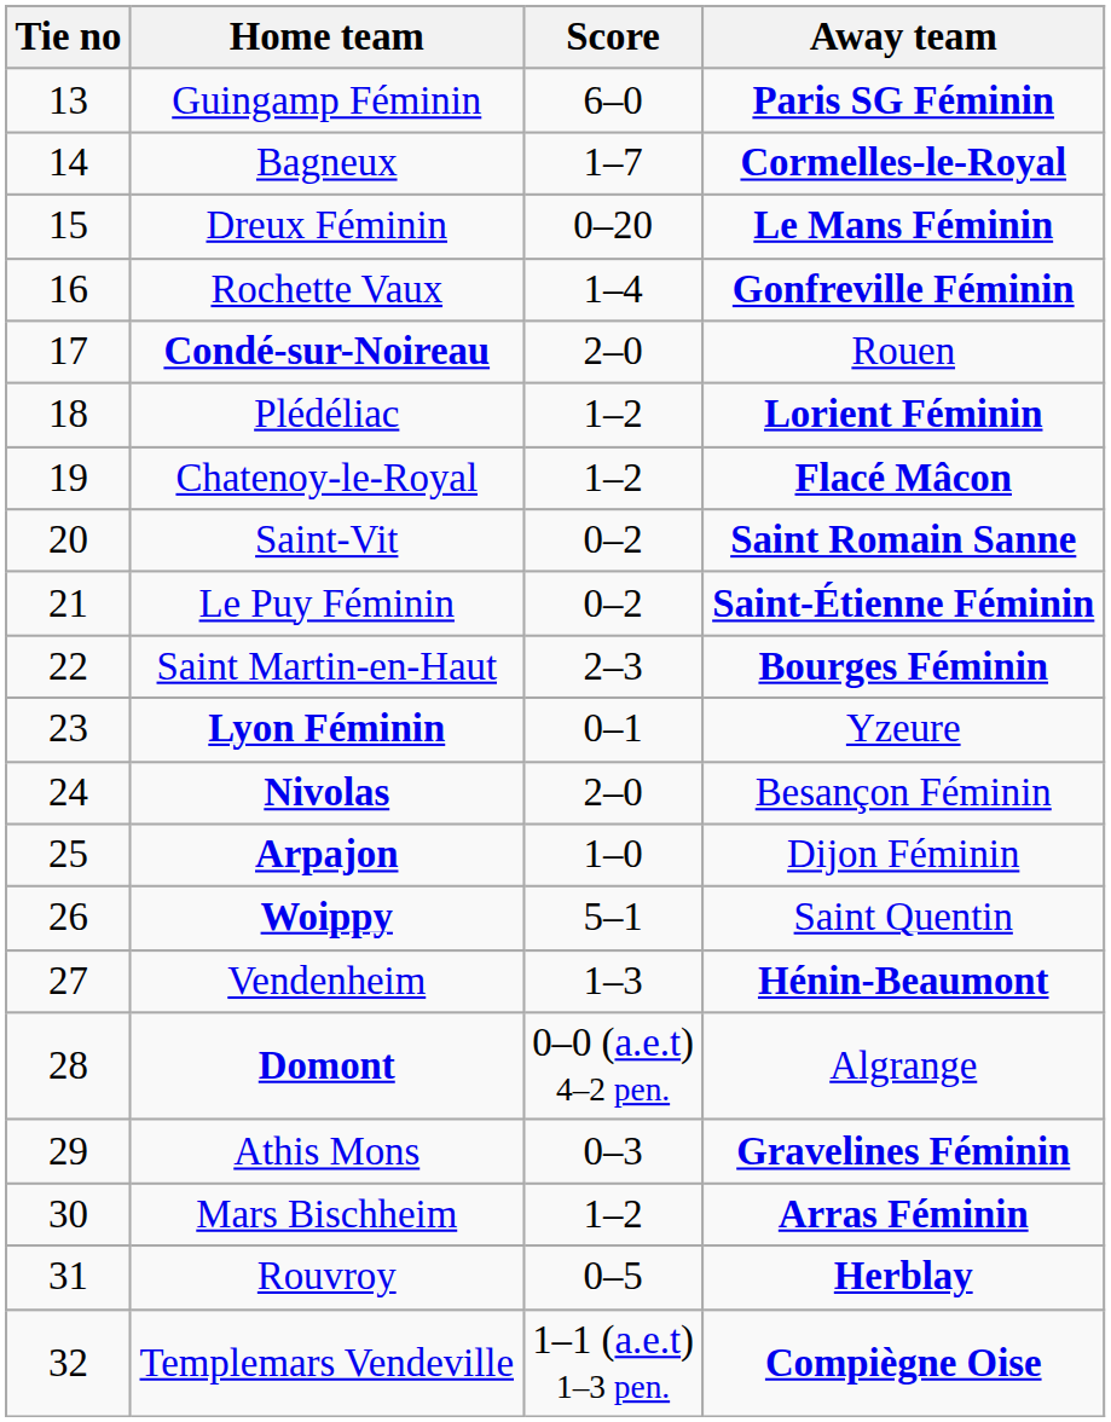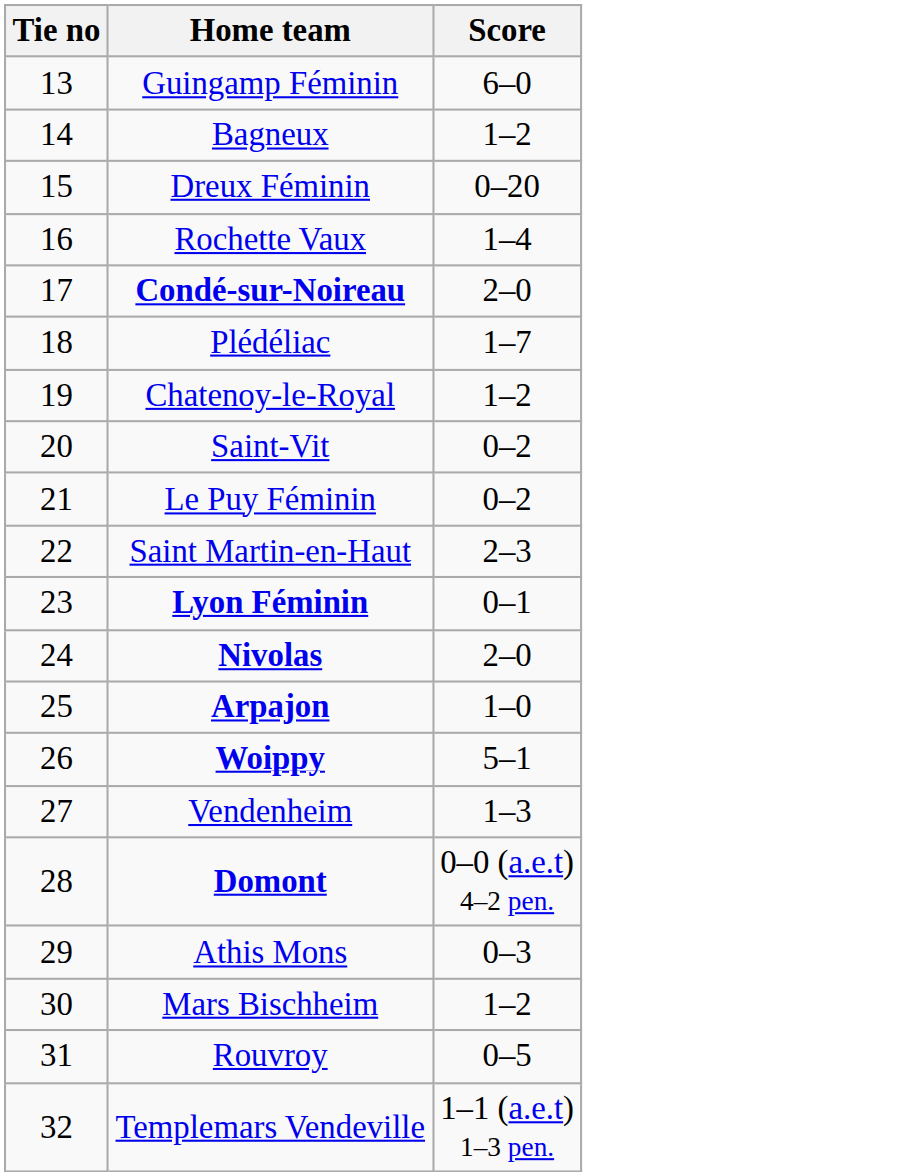 <table class="wikitable" style="text-align:center">
 <tr>
 <th>Tie no</th>
 <th>Home team</th>
 <th>Score</th>
-<th>Away team</th>
 </tr>
 <tr>
 <td>13</td>
 <td><a href='#'>Guingamp Féminin</a></td>
 <td>6–0</td>
-<td><strong><a href='#'>Paris SG Féminin</a></strong></td>
 </tr>
 <tr>
 <td>14</td>
 <td><a href='#'>Bagneux</a></td>
-<td>1–7</td>
-<td><strong><a href='#'>Cormelles-le-Royal</a></strong></td>
+<td>1–2</td>
 </tr>
 <tr>
 <td>15</td>
 <td><a href='#'>Dreux Féminin</a></td>
 <td>0–20</td>
-<td><strong><a href='#'>Le Mans Féminin</a></strong></td>
 </tr>
 <tr>
 <td>16</td>
 <td><a href='#'>Rochette Vaux</a></td>
 <td>1–4</td>
-<td><strong><a href='#'>Gonfreville Féminin</a></strong></td>
 </tr>
 <tr>
 <td>17</td>
 <td><strong><a href='#'>Condé-sur-Noireau</a></strong></td>
 <td>2–0</td>
-<td><a href='#'>Rouen</a></td>
 </tr>
 <tr>
 <td>18</td>
 <td><a href='#'>Plédéliac</a></td>
-<td>1–2</td>
-<td><strong><a href='#'>Lorient Féminin</a></strong></td>
+<td>1–7</td>
 </tr>
 <tr>
 <td>19</td>
 <td><a href='#'>Chatenoy-le-Royal</a></td>
 <td>1–2</td>
-<td><strong><a href='#'>Flacé Mâcon</a></strong></td>
 </tr>
 <tr>
 <td>20</td>
 <td><a href='#'>Saint-Vit</a></td>
 <td>0–2</td>
-<td><strong><a href='#'>Saint Romain Sanne</a></strong></td>
 </tr>
 <tr>
 <td>21</td>
 <td><a href='#'>Le Puy Féminin</a></td>
 <td>0–2</td>
-<td><strong><a href='#'>Saint-Étienne Féminin</a></strong></td>
 </tr>
 <tr>
 <td>22</td>
 <td><a href='#'>Saint Martin-en-Haut</a></td>
 <td>2–3</td>
-<td><strong><a href='#'>Bourges Féminin</a></strong></td>
 </tr>
 <tr>
 <td>23</td>
 <td><strong><a href='#'>Lyon Féminin</a></strong></td>
 <td>0–1</td>
-<td><a href='#'>Yzeure</a></td>
 </tr>
 <tr>
 <td>24</td>
 <td><strong><a href='#'>Nivolas</a></strong></td>
 <td>2–0</td>
-<td><a href='#'>Besançon Féminin</a></td>
 </tr>
 <tr>
 <td>25</td>
 <td><strong><a href='#'>Arpajon</a></strong></td>
 <td>1–0</td>
-<td><a href='#'>Dijon Féminin</a></td>
 </tr>
 <tr>
 <td>26</td>
 <td><strong><a href='#'>Woippy</a></strong></td>
 <td>5–1</td>
-<td><a href='#'>Saint Quentin</a></td>
 </tr>
 <tr>
 <td>27</td>
 <td><a href='#'>Vendenheim</a></td>
 <td>1–3</td>
-<td><strong><a href='#'>Hénin-Beaumont</a></strong></td>
 </tr>
 <tr>
 <td>28</td>
 <td><strong><a href='#'>Domont</a></strong></td>
 <td>0–0 (<a href='#'>a.e.t</a>) <br> <small>4–2 <a href='#'>pen.</a></small></td>
-<td><a href='#'>Algrange</a></td>
 </tr>
 <tr>
 <td>29</td>
 <td><a href='#'>Athis Mons</a></td>
 <td>0–3</td>
-<td><strong><a href='#'>Gravelines Féminin</a></strong></td>
 </tr>
 <tr>
 <td>30</td>
 <td><a href='#'>Mars Bischheim</a></td>
 <td>1–2</td>
-<td><strong><a href='#'>Arras Féminin</a></strong></td>
 </tr>
 <tr>
 <td>31</td>
 <td><a href='#'>Rouvroy</a></td>
 <td>0–5</td>
-<td><strong><a href='#'>Herblay</a></strong></td>
 </tr>
 <tr>
 <td>32</td>
 <td><a href='#'>Templemars Vendeville</a></td>
 <td>1–1 (<a href='#'>a.e.t</a>) <br> <small>1–3 <a href='#'>pen.</a></small></td>
-<td><strong><a href='#'>Compiègne Oise</a></strong></td>
 </tr>
 </table>
